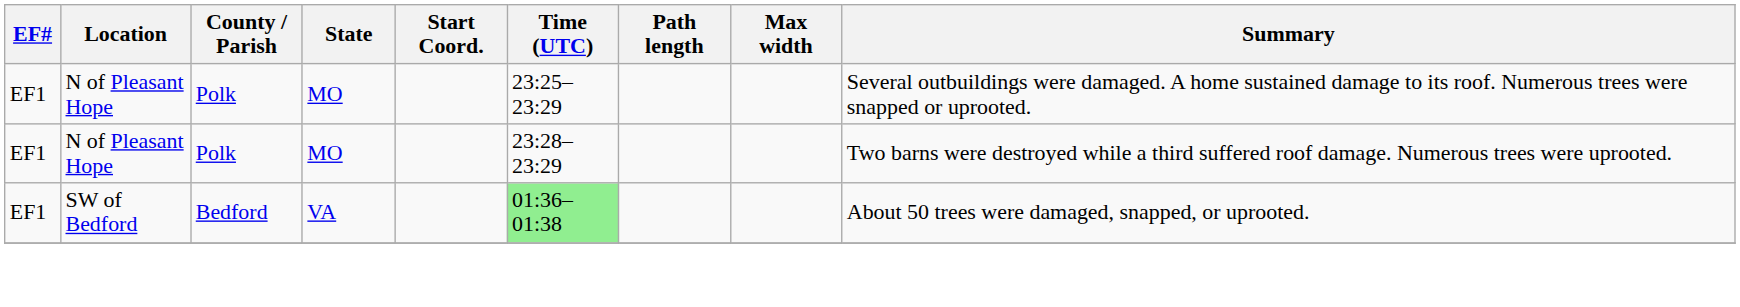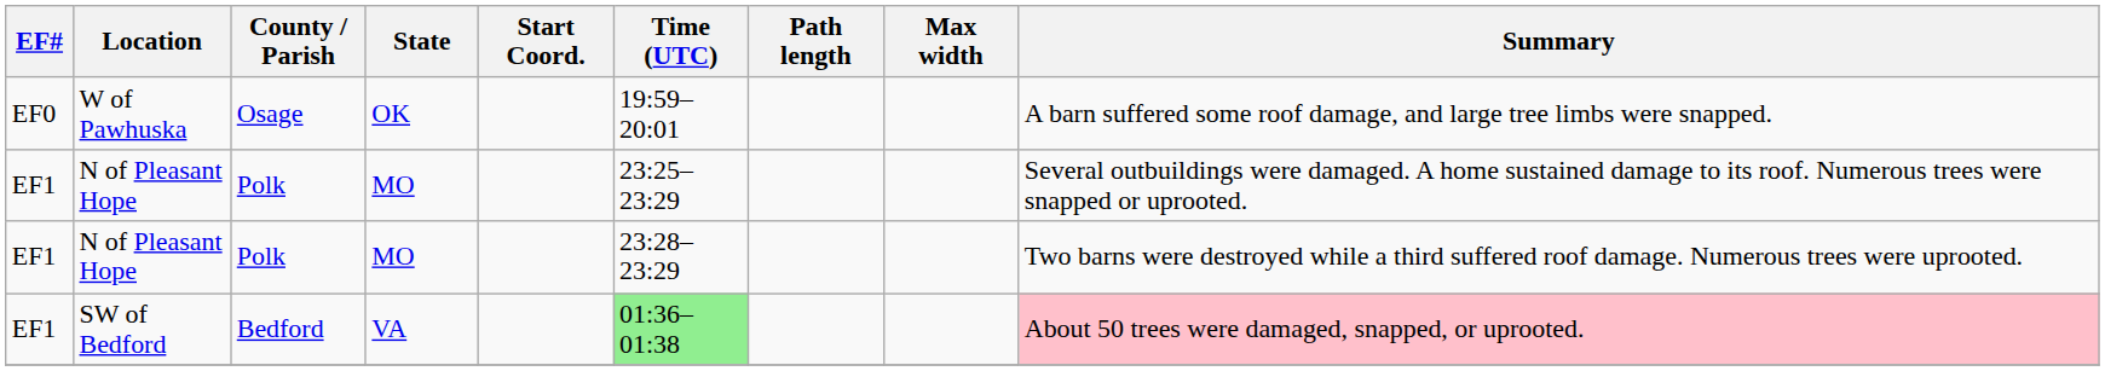 <table class="wikitable sortable" style="width:100%;">
 <tr>
 <th scope="col"  style="width:3%; text-align:center;"><a href='#'>EF#</a></th>
 <th scope="col"  style="width:7%; text-align:center;" class="unsortable">Location</th>
 <th scope="col"  style="width:6%; text-align:center;" class="unsortable">County / Parish</th>
 <th scope="col"  style="width:5%; text-align:center;">State</th>
 <th scope="col"  style="width:6%; text-align:center;">Start Coord.</th>
 <th scope="col"  style="width:6%; text-align:center;">Time (<a href='#'>UTC</a>)</th>
 <th scope="col"  style="width:6%; text-align:center;">Path length</th>
 <th scope="col"  style="width:6%; text-align:center;">Max width</th>
 <th scope="col" class="unsortable" style="width:48%; text-align:center;">Summary</th>
+</tr>
+<tr>
+<td bgcolor=>EF0</td>
+<td>W of <a href='#'>Pawhuska</a></td>
+<td><a href='#'>Osage</a></td>
+<td><a href='#'>OK</a></td>
+<td></td>
+<td>19:59–20:01</td>
+<td></td>
+<td></td>
+<td>A barn suffered some roof damage, and large tree limbs were snapped.</td>
 </tr>
 <tr>
 <td bgcolor=>EF1</td>
 <td>N of <a href='#'>Pleasant Hope</a></td>
 <td><a href='#'>Polk</a></td>
 <td><a href='#'>MO</a></td>
 <td></td>
 <td>23:25–23:29</td>
 <td></td>
 <td></td>
 <td>Several outbuildings were damaged. A home sustained damage to its roof. Numerous trees were snapped or uprooted.</td>
 </tr>
 <tr>
 <td bgcolor=>EF1</td>
 <td>N of <a href='#'>Pleasant Hope</a></td>
 <td><a href='#'>Polk</a></td>
 <td><a href='#'>MO</a></td>
 <td></td>
 <td>23:28–23:29</td>
 <td></td>
 <td></td>
 <td>Two barns were destroyed while a third suffered roof damage. Numerous trees were uprooted.</td>
 </tr>
 <tr>
 <td bgcolor=>EF1</td>
 <td>SW of <a href='#'>Bedford</a></td>
 <td><a href='#'>Bedford</a></td>
 <td><a href='#'>VA</a></td>
 <td></td>
 <td style="background: lightgreen;">01:36–01:38</td>
 <td></td>
 <td></td>
-<td>About 50 trees were damaged, snapped, or uprooted.</td>
+<td style="background: pink;">About 50 trees were damaged, snapped, or uprooted.</td>
 </tr>
 <tr>
 </tr>
 </table>
